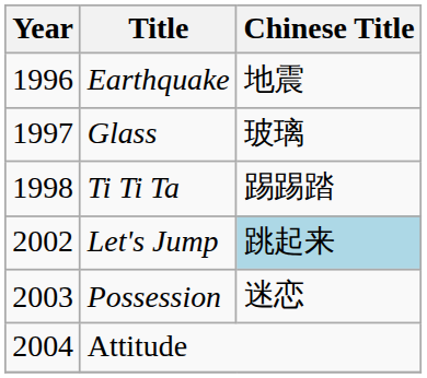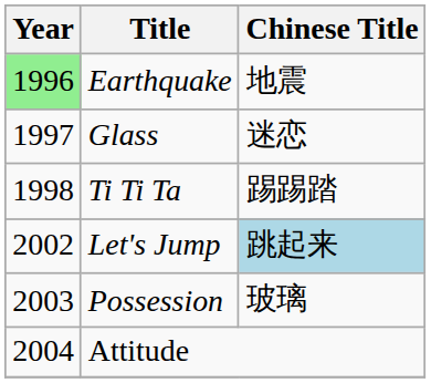 <table class="wikitable sortable">
 <tr>
 <th>Year</th>
 <th>Title</th>
 <th>Chinese Title</th>
 </tr>
 <tr>
-<td>1996</td>
+<td style="background: lightgreen;">1996</td>
 <td><em>Earthquake</em></td>
 <td>地震</td>
 </tr>
 <tr>
 <td>1997</td>
 <td><em>Glass</em></td>
-<td>玻璃</td>
+<td>迷恋</td>
 </tr>
 <tr>
 <td>1998</td>
 <td><em>Ti Ti Ta</em></td>
 <td>踢踢踏</td>
 </tr>
 <tr>
 <td>2002</td>
 <td><em>Let's Jump</em></td>
 <td style="background: lightblue;">跳起来</td>
 </tr>
 <tr>
 <td>2003</td>
 <td><em>Possession</em></td>
-<td>迷恋</td>
+<td>玻璃</td>
 </tr>
 <tr>
 <td>2004</td>
 <td colspan=2>Attitude</td>
 </tr>
 <tr>
 </tr>
 </table>
